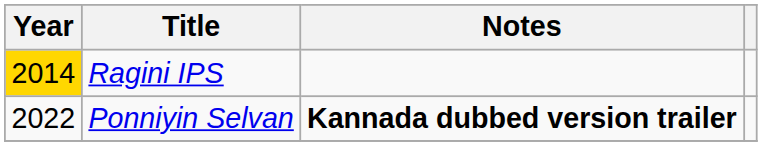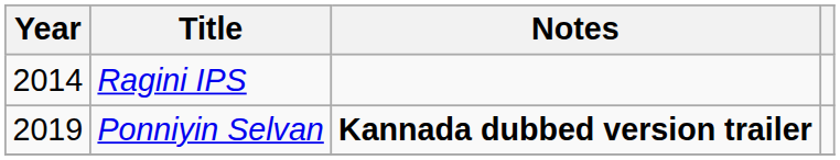 <table class="wikitable sortable plainrowheaders">
 <tr>
 <th scope="col">Year</th>
 <th scope="col">Title</th>
 <th scope="col" class="unsortable">Notes</th>
 <th scope="col" class="unsortable"></th>
 </tr>
 <tr>
-<td style="background: gold;">2014</td>
+<td>2014</td>
 <td><em><a href='#'>Ragini IPS</a></em></td>
 <td></td>
 <td style="text-align:center;"></td>
 </tr>
 <tr>
-<td>2022</td>
+<td>2019</td>
 <td><em><a href='#'>Ponniyin Selvan</a></em></td>
 <td><strong>Kannada dubbed version trailer</strong></td>
 <td style="text-align:center;"></td>
 </tr>
 <tr>
 </tr>
 </table>
